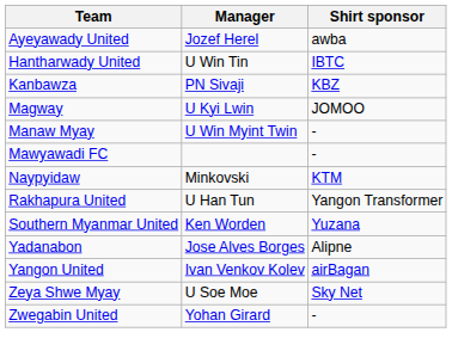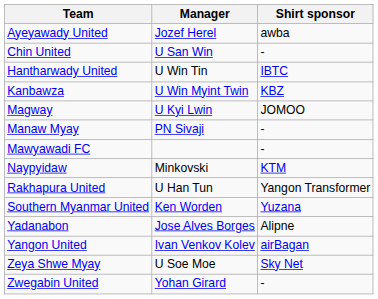 <table class="wikitable sortable" style="text-align: left;">
 <tr>
 <th>Team</th>
 <th>Manager</th>
 <th>Shirt sponsor</th>
 </tr>
 <tr>
 <td><a href='#'>Ayeyawady United</a></td>
 <td> <a href='#'>Jozef Herel</a></td>
 <td>awba</td>
 </tr>
 <tr>
+<td><a href='#'>Chin United</a></td>
+<td> <a href='#'>U San Win</a></td>
+<td>-</td>
+</tr>
+<tr>
 <td><a href='#'>Hantharwady United</a></td>
 <td> U Win Tin</td>
 <td><a href='#'>IBTC</a></td>
 </tr>
 <tr>
 <td><a href='#'>Kanbawza</a></td>
-<td> <a href='#'>PN Sivaji</a></td>
+<td> <a href='#'>U Win Myint Twin</a></td>
 <td><a href='#'>KBZ</a></td>
 </tr>
 <tr>
 <td><a href='#'>Magway</a></td>
 <td> <a href='#'>U Kyi Lwin</a></td>
 <td>JOMOO</td>
 </tr>
 <tr>
 <td><a href='#'>Manaw Myay</a></td>
-<td> <a href='#'>U Win Myint Twin</a></td>
+<td> <a href='#'>PN Sivaji</a></td>
 <td>-</td>
 </tr>
 <tr>
 <td><a href='#'>Mawyawadi FC</a></td>
 <td></td>
 <td>-</td>
 </tr>
 <tr>
 <td><a href='#'>Naypyidaw</a></td>
 <td> Minkovski</td>
 <td><a href='#'>KTM</a></td>
 </tr>
 <tr>
 <td><a href='#'>Rakhapura United</a></td>
 <td> U Han Tun</td>
 <td>Yangon Transformer</td>
 </tr>
 <tr>
 <td><a href='#'>Southern Myanmar United</a></td>
 <td> <a href='#'>Ken Worden</a></td>
 <td><a href='#'>Yuzana</a></td>
 </tr>
 <tr>
 <td><a href='#'>Yadanabon</a></td>
 <td> <a href='#'>Jose Alves Borges</a></td>
 <td>Alipne</td>
 </tr>
 <tr>
 <td><a href='#'>Yangon United</a></td>
 <td> <a href='#'>Ivan Venkov Kolev</a></td>
 <td><a href='#'>airBagan</a></td>
 </tr>
 <tr>
 <td><a href='#'>Zeya Shwe Myay</a></td>
 <td> U Soe Moe</td>
 <td><a href='#'>Sky Net</a></td>
 </tr>
 <tr>
 <td><a href='#'>Zwegabin United</a></td>
 <td> <a href='#'>Yohan Girard</a></td>
 <td>-</td>
 </tr>
 </table>
